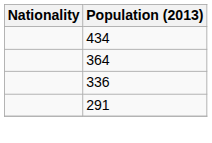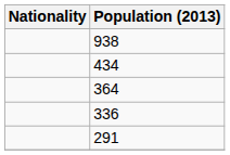 <table class="wikitable floatright">
 <tr>
 <th>Nationality</th>
 <th>Population (2013)</th>
+</tr>
+<tr>
+<td></td>
+<td>938</td>
 </tr>
 <tr>
 <td></td>
 <td>434</td>
 </tr>
 <tr>
 <td></td>
 <td>364</td>
 </tr>
 <tr>
 <td></td>
 <td>336</td>
 </tr>
 <tr>
 <td></td>
 <td>291</td>
 </tr>
 <tr>
 </tr>
 </table>
